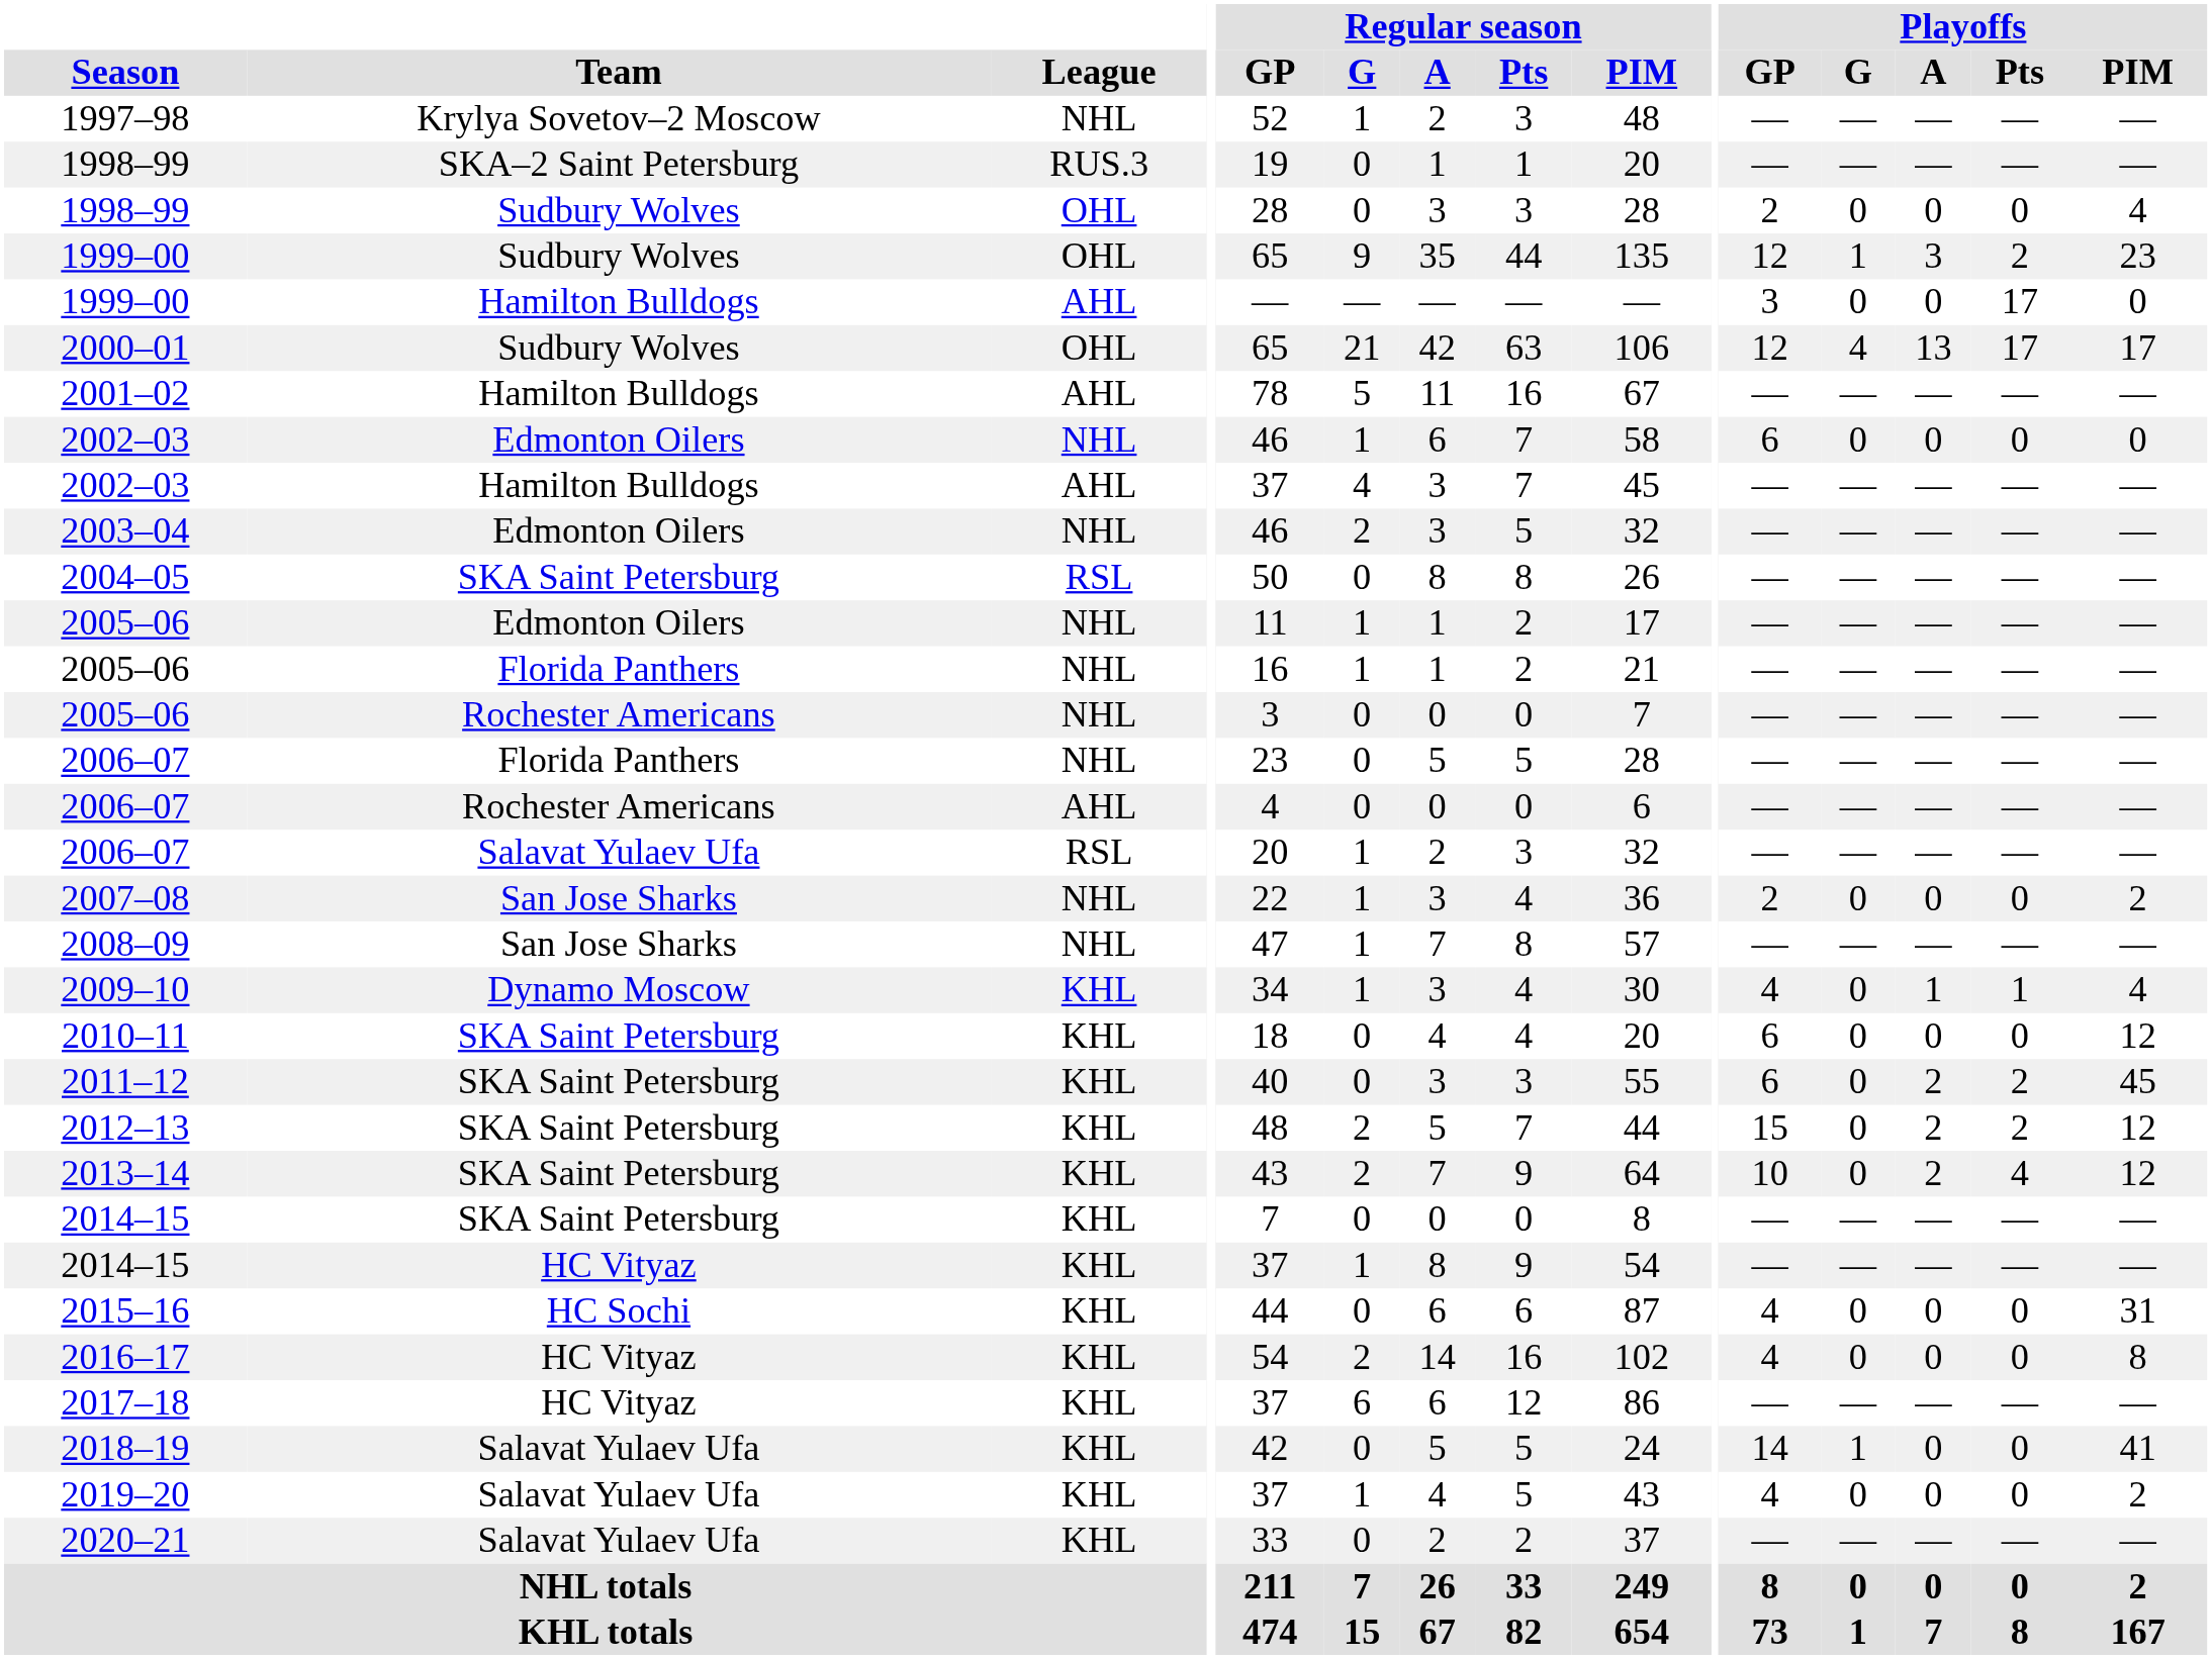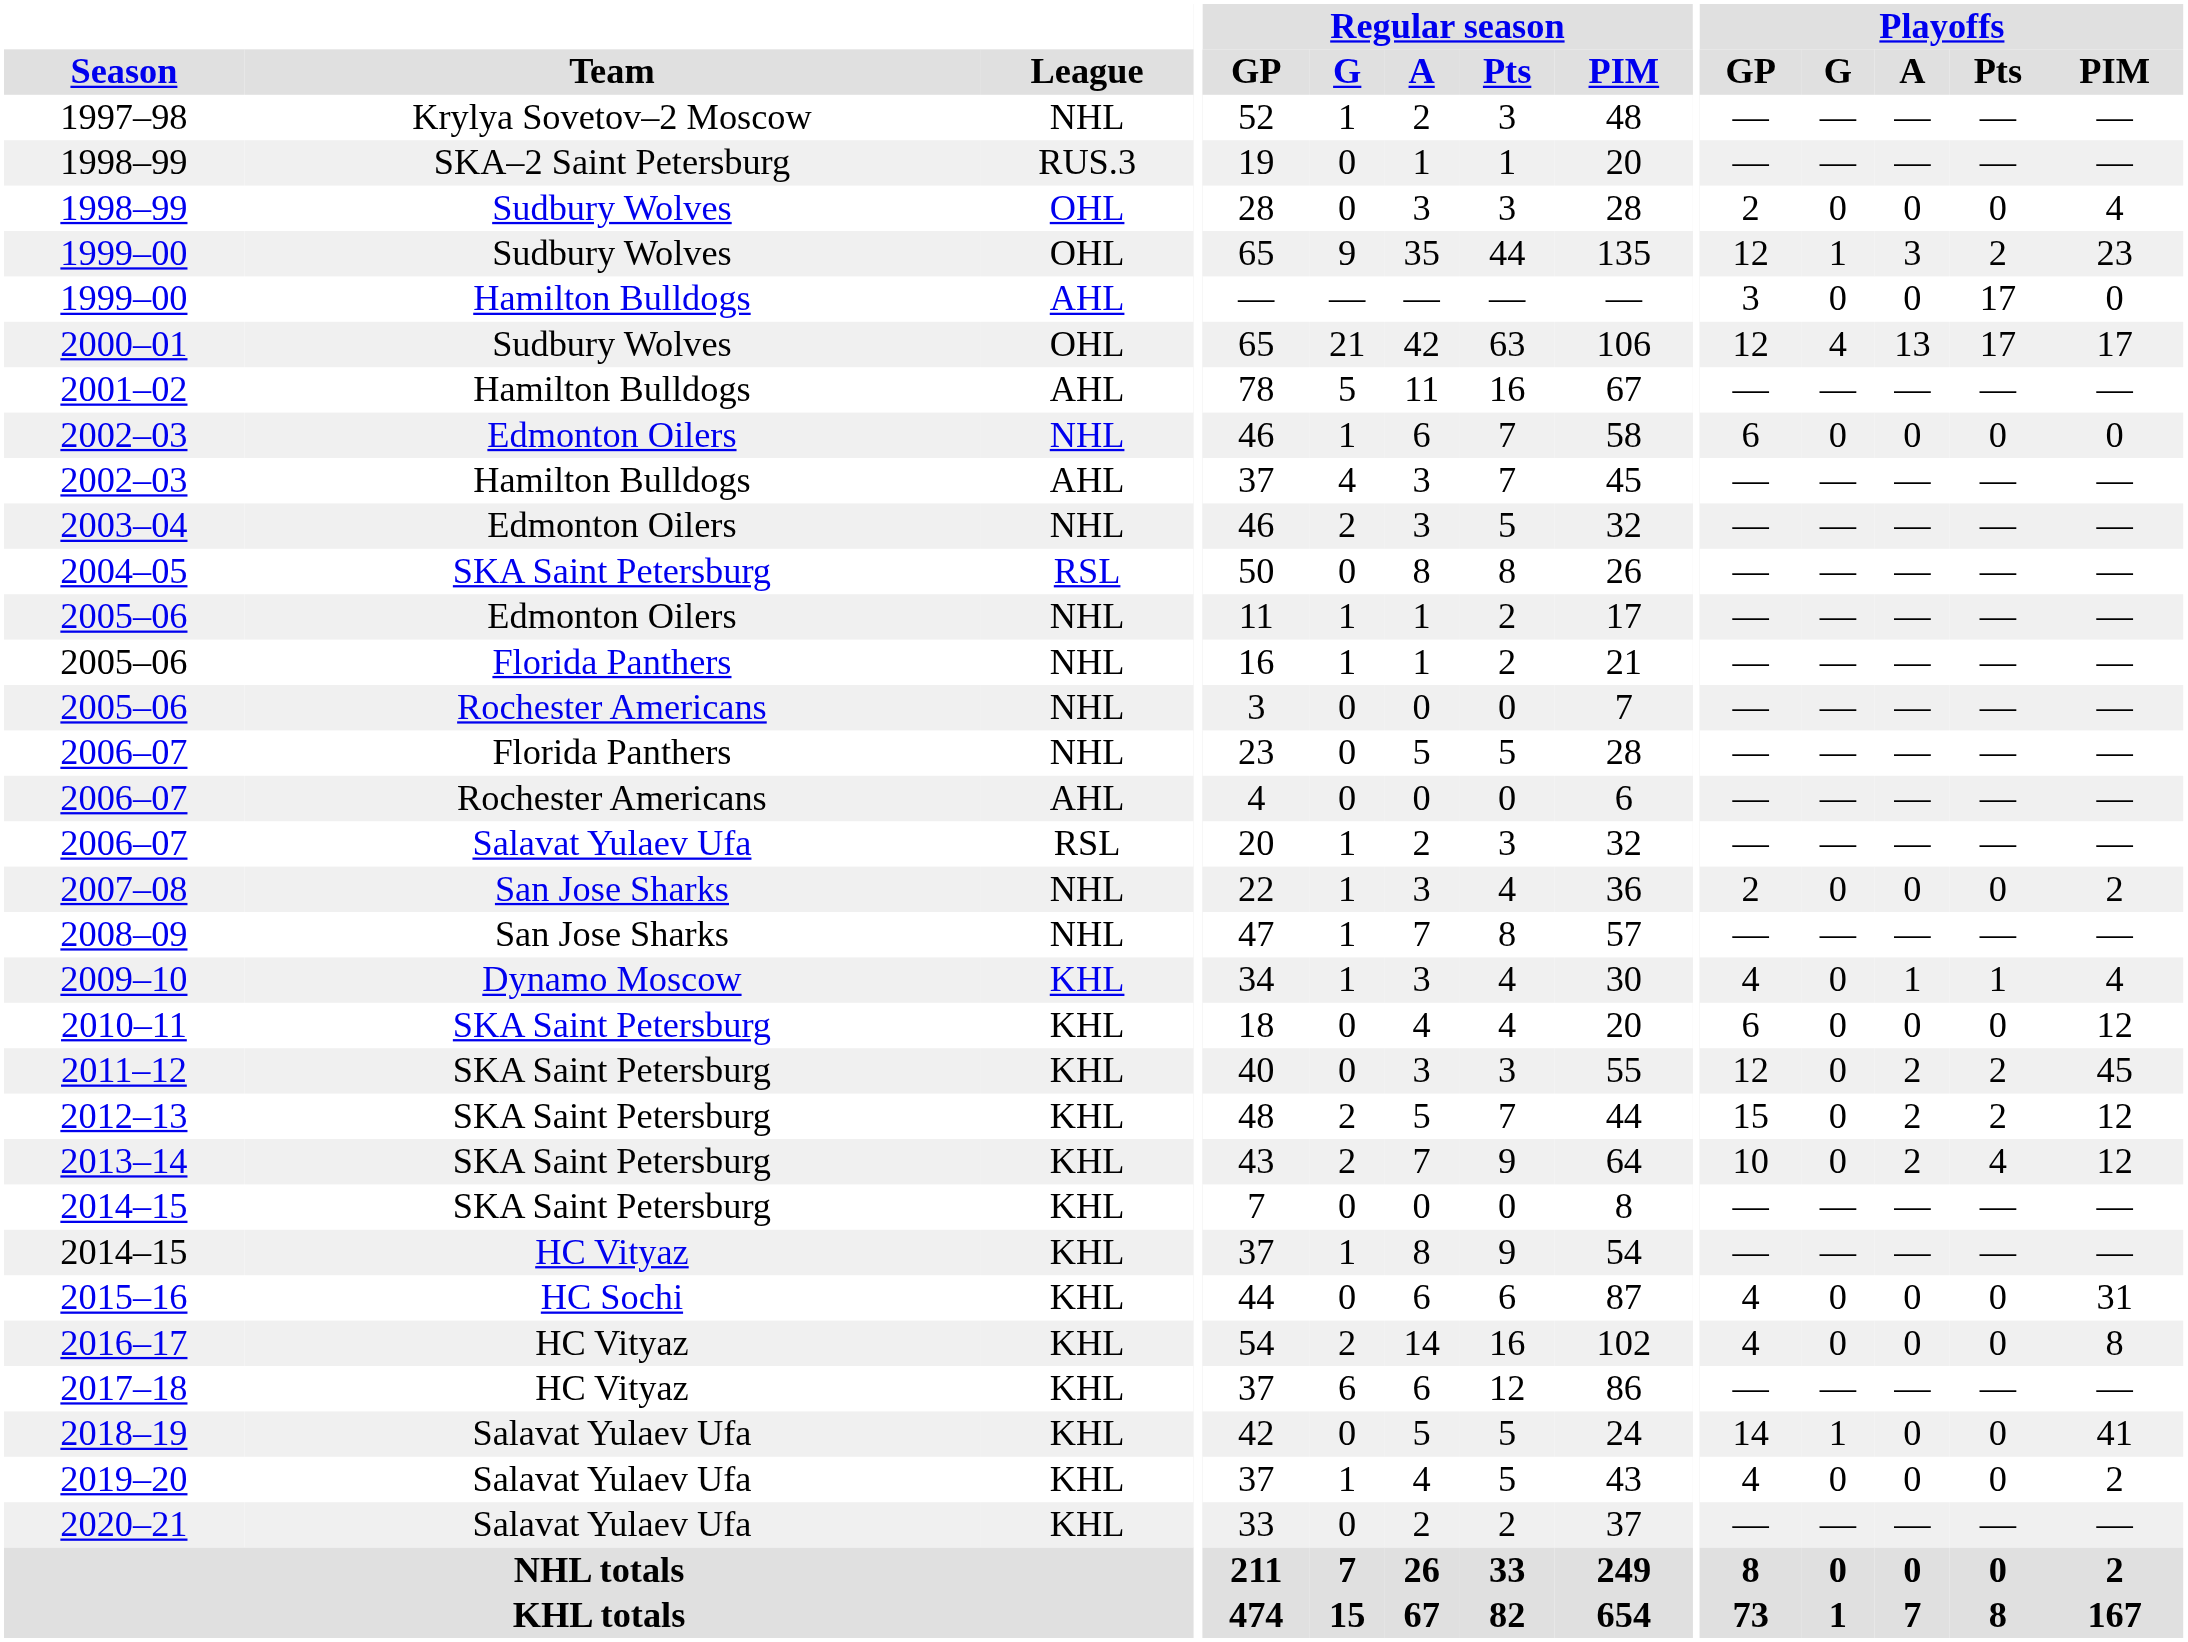 <table border="0" cellpadding="1" cellspacing="0" style="text-align:center; width:60em">
 <tr bgcolor="#e0e0e0">
 <th colspan="3" bgcolor="#ffffff"></th>
 <th rowspan="100" bgcolor="#ffffff"></th>
 <th colspan="5"><a href='#'>Regular season</a></th>
 <th rowspan="100" bgcolor="#ffffff"></th>
 <th colspan="5"><a href='#'>Playoffs</a></th>
 </tr>
 <tr bgcolor="#e0e0e0">
 <th><a href='#'>Season</a></th>
 <th>Team</th>
 <th>League</th>
 <th>GP</th>
 <th><a href='#'>G</a></th>
 <th><a href='#'>A</a></th>
 <th><a href='#'>Pts</a></th>
 <th><a href='#'>PIM</a></th>
 <th>GP</th>
 <th>G</th>
 <th>A</th>
 <th>Pts</th>
 <th>PIM</th>
 </tr>
 <tr>
 <td>1997–98</td>
 <td>Krylya Sovetov–2 Moscow</td>
 <td>NHL</td>
 <td>52</td>
 <td>1</td>
 <td>2</td>
 <td>3</td>
 <td>48</td>
 <td>—</td>
 <td>—</td>
 <td>—</td>
 <td>—</td>
 <td>—</td>
 </tr>
 <tr bgcolor="#f0f0f0">
 <td>1998–99</td>
 <td>SKA–2 Saint Petersburg</td>
 <td>RUS.3</td>
 <td>19</td>
 <td>0</td>
 <td>1</td>
 <td>1</td>
 <td>20</td>
 <td>—</td>
 <td>—</td>
 <td>—</td>
 <td>—</td>
 <td>—</td>
 </tr>
 <tr>
 <td><a href='#'>1998–99</a></td>
 <td><a href='#'>Sudbury Wolves</a></td>
 <td><a href='#'>OHL</a></td>
 <td>28</td>
 <td>0</td>
 <td>3</td>
 <td>3</td>
 <td>28</td>
 <td>2</td>
 <td>0</td>
 <td>0</td>
 <td>0</td>
 <td>4</td>
 </tr>
 <tr bgcolor="#f0f0f0">
 <td><a href='#'>1999–00</a></td>
 <td>Sudbury Wolves</td>
 <td>OHL</td>
 <td>65</td>
 <td>9</td>
 <td>35</td>
 <td>44</td>
 <td>135</td>
 <td>12</td>
 <td>1</td>
 <td>3</td>
 <td>2</td>
 <td>23</td>
 </tr>
 <tr>
 <td><a href='#'>1999–00</a></td>
 <td><a href='#'>Hamilton Bulldogs</a></td>
 <td><a href='#'>AHL</a></td>
 <td>—</td>
 <td>—</td>
 <td>—</td>
 <td>—</td>
 <td>—</td>
 <td>3</td>
 <td>0</td>
 <td>0</td>
 <td>17</td>
 <td>0</td>
 </tr>
 <tr bgcolor="#f0f0f0">
 <td><a href='#'>2000–01</a></td>
 <td>Sudbury Wolves</td>
 <td>OHL</td>
 <td>65</td>
 <td>21</td>
 <td>42</td>
 <td>63</td>
 <td>106</td>
 <td>12</td>
 <td>4</td>
 <td>13</td>
 <td>17</td>
 <td>17</td>
 </tr>
 <tr>
 <td><a href='#'>2001–02</a></td>
 <td>Hamilton Bulldogs</td>
 <td>AHL</td>
 <td>78</td>
 <td>5</td>
 <td>11</td>
 <td>16</td>
 <td>67</td>
 <td>—</td>
 <td>—</td>
 <td>—</td>
 <td>—</td>
 <td>—</td>
 </tr>
 <tr bgcolor="#f0f0f0">
 <td><a href='#'>2002–03</a></td>
 <td><a href='#'>Edmonton Oilers</a></td>
 <td><a href='#'>NHL</a></td>
 <td>46</td>
 <td>1</td>
 <td>6</td>
 <td>7</td>
 <td>58</td>
 <td>6</td>
 <td>0</td>
 <td>0</td>
 <td>0</td>
 <td>0</td>
 </tr>
 <tr>
 <td><a href='#'>2002–03</a></td>
 <td>Hamilton Bulldogs</td>
 <td>AHL</td>
 <td>37</td>
 <td>4</td>
 <td>3</td>
 <td>7</td>
 <td>45</td>
 <td>—</td>
 <td>—</td>
 <td>—</td>
 <td>—</td>
 <td>—</td>
 </tr>
 <tr bgcolor="#f0f0f0">
 <td><a href='#'>2003–04</a></td>
 <td>Edmonton Oilers</td>
 <td>NHL</td>
 <td>46</td>
 <td>2</td>
 <td>3</td>
 <td>5</td>
 <td>32</td>
 <td>—</td>
 <td>—</td>
 <td>—</td>
 <td>—</td>
 <td>—</td>
 </tr>
 <tr>
 <td><a href='#'>2004–05</a></td>
 <td><a href='#'>SKA Saint Petersburg</a></td>
 <td><a href='#'>RSL</a></td>
 <td>50</td>
 <td>0</td>
 <td>8</td>
 <td>8</td>
 <td>26</td>
 <td>—</td>
 <td>—</td>
 <td>—</td>
 <td>—</td>
 <td>—</td>
 </tr>
 <tr bgcolor="#f0f0f0">
 <td><a href='#'>2005–06</a></td>
 <td>Edmonton Oilers</td>
 <td>NHL</td>
 <td>11</td>
 <td>1</td>
 <td>1</td>
 <td>2</td>
 <td>17</td>
 <td>—</td>
 <td>—</td>
 <td>—</td>
 <td>—</td>
 <td>—</td>
 </tr>
 <tr>
 <td>2005–06</td>
 <td><a href='#'>Florida Panthers</a></td>
 <td>NHL</td>
 <td>16</td>
 <td>1</td>
 <td>1</td>
 <td>2</td>
 <td>21</td>
 <td>—</td>
 <td>—</td>
 <td>—</td>
 <td>—</td>
 <td>—</td>
 </tr>
 <tr bgcolor="#f0f0f0">
 <td><a href='#'>2005–06</a></td>
 <td><a href='#'>Rochester Americans</a></td>
 <td>NHL</td>
 <td>3</td>
 <td>0</td>
 <td>0</td>
 <td>0</td>
 <td>7</td>
 <td>—</td>
 <td>—</td>
 <td>—</td>
 <td>—</td>
 <td>—</td>
 </tr>
 <tr>
 <td><a href='#'>2006–07</a></td>
 <td>Florida Panthers</td>
 <td>NHL</td>
 <td>23</td>
 <td>0</td>
 <td>5</td>
 <td>5</td>
 <td>28</td>
 <td>—</td>
 <td>—</td>
 <td>—</td>
 <td>—</td>
 <td>—</td>
 </tr>
 <tr bgcolor="#f0f0f0">
 <td><a href='#'>2006–07</a></td>
 <td>Rochester Americans</td>
 <td>AHL</td>
 <td>4</td>
 <td>0</td>
 <td>0</td>
 <td>0</td>
 <td>6</td>
 <td>—</td>
 <td>—</td>
 <td>—</td>
 <td>—</td>
 <td>—</td>
 </tr>
 <tr>
 <td><a href='#'>2006–07</a></td>
 <td><a href='#'>Salavat Yulaev Ufa</a></td>
 <td>RSL</td>
 <td>20</td>
 <td>1</td>
 <td>2</td>
 <td>3</td>
 <td>32</td>
 <td>—</td>
 <td>—</td>
 <td>—</td>
 <td>—</td>
 <td>—</td>
 </tr>
 <tr bgcolor="#f0f0f0">
 <td><a href='#'>2007–08</a></td>
 <td><a href='#'>San Jose Sharks</a></td>
 <td>NHL</td>
 <td>22</td>
 <td>1</td>
 <td>3</td>
 <td>4</td>
 <td>36</td>
 <td>2</td>
 <td>0</td>
 <td>0</td>
 <td>0</td>
 <td>2</td>
 </tr>
 <tr>
 <td><a href='#'>2008–09</a></td>
 <td>San Jose Sharks</td>
 <td>NHL</td>
 <td>47</td>
 <td>1</td>
 <td>7</td>
 <td>8</td>
 <td>57</td>
 <td>—</td>
 <td>—</td>
 <td>—</td>
 <td>—</td>
 <td>—</td>
 </tr>
 <tr bgcolor="#f0f0f0">
 <td><a href='#'>2009–10</a></td>
 <td><a href='#'>Dynamo Moscow</a></td>
 <td><a href='#'>KHL</a></td>
 <td>34</td>
 <td>1</td>
 <td>3</td>
 <td>4</td>
 <td>30</td>
 <td>4</td>
 <td>0</td>
 <td>1</td>
 <td>1</td>
 <td>4</td>
 </tr>
 <tr>
 <td><a href='#'>2010–11</a></td>
 <td><a href='#'>SKA Saint Petersburg</a></td>
 <td>KHL</td>
 <td>18</td>
 <td>0</td>
 <td>4</td>
 <td>4</td>
 <td>20</td>
 <td>6</td>
 <td>0</td>
 <td>0</td>
 <td>0</td>
 <td>12</td>
 </tr>
 <tr bgcolor="#f0f0f0">
 <td><a href='#'>2011–12</a></td>
 <td>SKA Saint Petersburg</td>
 <td>KHL</td>
 <td>40</td>
 <td>0</td>
 <td>3</td>
 <td>3</td>
 <td>55</td>
-<td>6</td>
+<td>12</td>
 <td>0</td>
 <td>2</td>
 <td>2</td>
 <td>45</td>
 </tr>
 <tr>
 <td><a href='#'>2012–13</a></td>
 <td>SKA Saint Petersburg</td>
 <td>KHL</td>
 <td>48</td>
 <td>2</td>
 <td>5</td>
 <td>7</td>
 <td>44</td>
 <td>15</td>
 <td>0</td>
 <td>2</td>
 <td>2</td>
 <td>12</td>
 </tr>
 <tr bgcolor="#f0f0f0">
 <td><a href='#'>2013–14</a></td>
 <td>SKA Saint Petersburg</td>
 <td>KHL</td>
 <td>43</td>
 <td>2</td>
 <td>7</td>
 <td>9</td>
 <td>64</td>
 <td>10</td>
 <td>0</td>
 <td>2</td>
 <td>4</td>
 <td>12</td>
 </tr>
 <tr>
 <td><a href='#'>2014–15</a></td>
 <td>SKA Saint Petersburg</td>
 <td>KHL</td>
 <td>7</td>
 <td>0</td>
 <td>0</td>
 <td>0</td>
 <td>8</td>
 <td>—</td>
 <td>—</td>
 <td>—</td>
 <td>—</td>
 <td>—</td>
 </tr>
 <tr bgcolor="#f0f0f0">
 <td>2014–15</td>
 <td><a href='#'>HC Vityaz</a></td>
 <td>KHL</td>
 <td>37</td>
 <td>1</td>
 <td>8</td>
 <td>9</td>
 <td>54</td>
 <td>—</td>
 <td>—</td>
 <td>—</td>
 <td>—</td>
 <td>—</td>
 </tr>
 <tr>
 <td><a href='#'>2015–16</a></td>
 <td><a href='#'>HC Sochi</a></td>
 <td>KHL</td>
 <td>44</td>
 <td>0</td>
 <td>6</td>
 <td>6</td>
 <td>87</td>
 <td>4</td>
 <td>0</td>
 <td>0</td>
 <td>0</td>
 <td>31</td>
 </tr>
 <tr bgcolor="#f0f0f0">
 <td><a href='#'>2016–17</a></td>
 <td>HC Vityaz</td>
 <td>KHL</td>
 <td>54</td>
 <td>2</td>
 <td>14</td>
 <td>16</td>
 <td>102</td>
 <td>4</td>
 <td>0</td>
 <td>0</td>
 <td>0</td>
 <td>8</td>
 </tr>
 <tr>
 <td><a href='#'>2017–18</a></td>
 <td>HC Vityaz</td>
 <td>KHL</td>
 <td>37</td>
 <td>6</td>
 <td>6</td>
 <td>12</td>
 <td>86</td>
 <td>—</td>
 <td>—</td>
 <td>—</td>
 <td>—</td>
 <td>—</td>
 </tr>
 <tr bgcolor="#f0f0f0">
 <td><a href='#'>2018–19</a></td>
 <td>Salavat Yulaev Ufa</td>
 <td>KHL</td>
 <td>42</td>
 <td>0</td>
 <td>5</td>
 <td>5</td>
 <td>24</td>
 <td>14</td>
 <td>1</td>
 <td>0</td>
 <td>0</td>
 <td>41</td>
 </tr>
 <tr>
 <td><a href='#'>2019–20</a></td>
 <td>Salavat Yulaev Ufa</td>
 <td>KHL</td>
 <td>37</td>
 <td>1</td>
 <td>4</td>
 <td>5</td>
 <td>43</td>
 <td>4</td>
 <td>0</td>
 <td>0</td>
 <td>0</td>
 <td>2</td>
 </tr>
 <tr bgcolor="#f0f0f0">
 <td><a href='#'>2020–21</a></td>
 <td>Salavat Yulaev Ufa</td>
 <td>KHL</td>
 <td>33</td>
 <td>0</td>
 <td>2</td>
 <td>2</td>
 <td>37</td>
 <td>—</td>
 <td>—</td>
 <td>—</td>
 <td>—</td>
 <td>—</td>
 </tr>
 <tr bgcolor="#e0e0e0">
 <th colspan="3">NHL totals</th>
 <th>211</th>
 <th>7</th>
 <th>26</th>
 <th>33</th>
 <th>249</th>
 <th>8</th>
 <th>0</th>
 <th>0</th>
 <th>0</th>
 <th>2</th>
 </tr>
 <tr bgcolor="#e0e0e0">
 <th colspan="3">KHL totals</th>
 <th>474</th>
 <th>15</th>
 <th>67</th>
 <th>82</th>
 <th>654</th>
 <th>73</th>
 <th>1</th>
 <th>7</th>
 <th>8</th>
 <th>167</th>
 </tr>
 </table>
